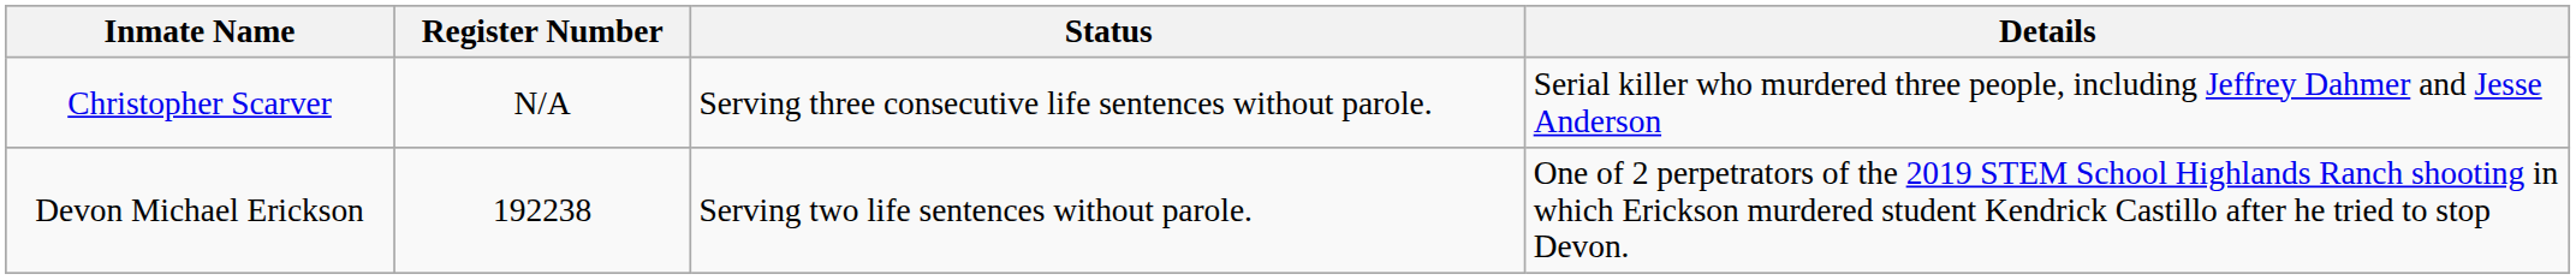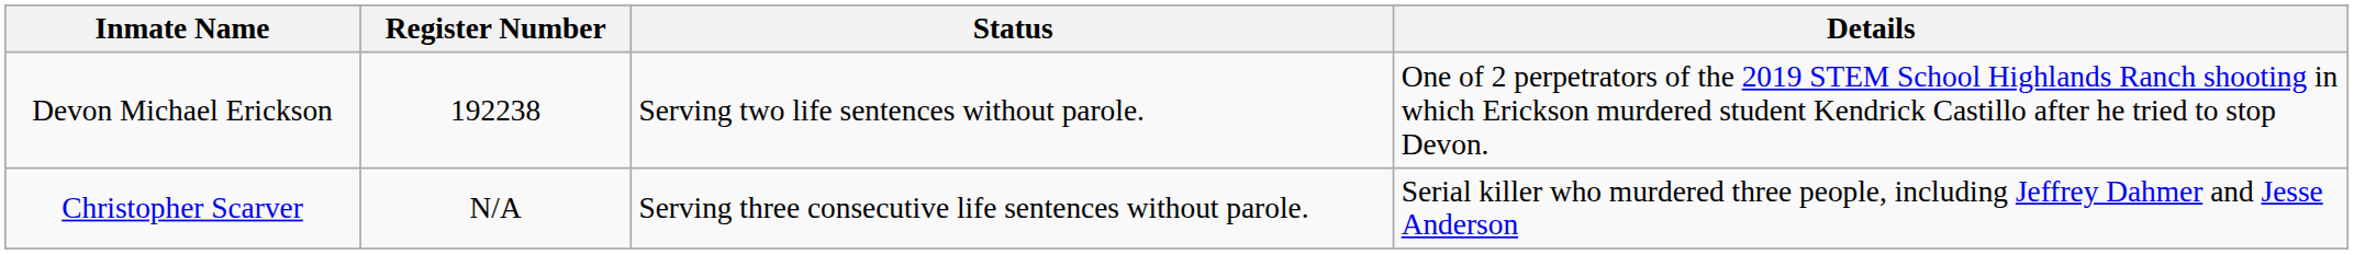 <table class="wikitable sortable">
 <tr>
 <th width=13%>Inmate Name</th>
 <th width=10%>Register Number</th>
 <th width=28%>Status</th>
 <th width=35%>Details</th>
 </tr>
 <tr>
+<td style="text-align:center;">Devon Michael Erickson</td>
+<td style="text-align:center;">192238</td>
+<td>Serving two life sentences without parole.</td>
+<td>One of 2 perpetrators of the <a href='#'>2019 STEM School Highlands Ranch shooting</a> in which Erickson murdered student Kendrick Castillo after he tried to stop Devon.</td>
+</tr>
+<tr>
 <td style="text-align:center;"><a href='#'>Christopher Scarver</a></td>
 <td style="text-align:center;">N/A</td>
 <td>Serving three consecutive life sentences without parole.</td>
 <td>Serial killer who murdered three people, including <a href='#'>Jeffrey Dahmer</a> and <a href='#'>Jesse Anderson</a></td>
 </tr>
-<tr>
-<td style="text-align:center;">Devon Michael Erickson</td>
-<td style="text-align:center;">192238</td>
-<td>Serving two life sentences without parole.</td>
-<td>One of 2 perpetrators of the <a href='#'>2019 STEM School Highlands Ranch shooting</a> in which Erickson murdered student Kendrick Castillo after he tried to stop Devon.</td>
-</tr>
 </table>
